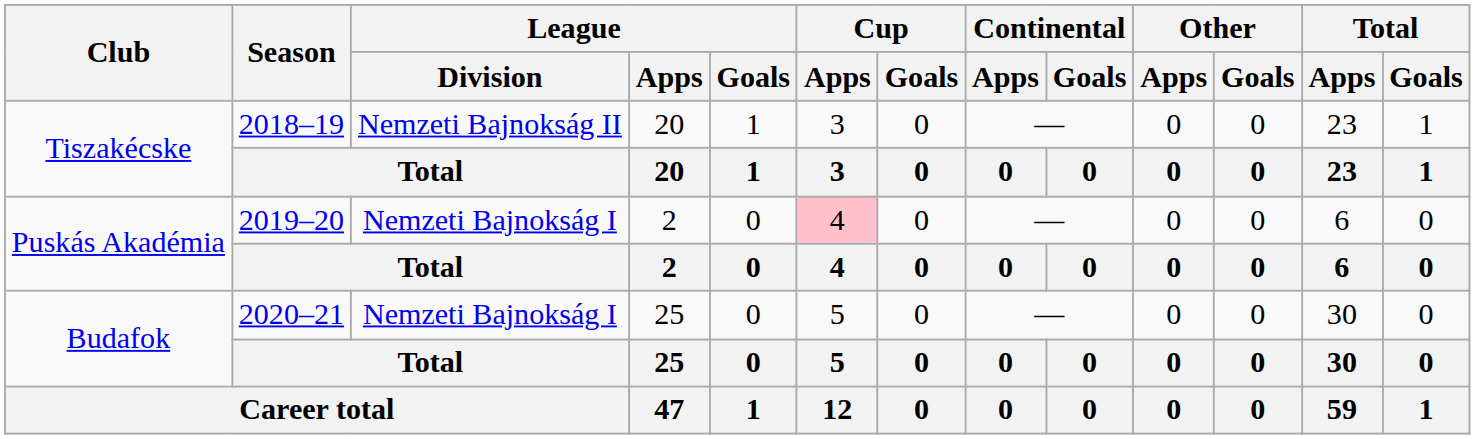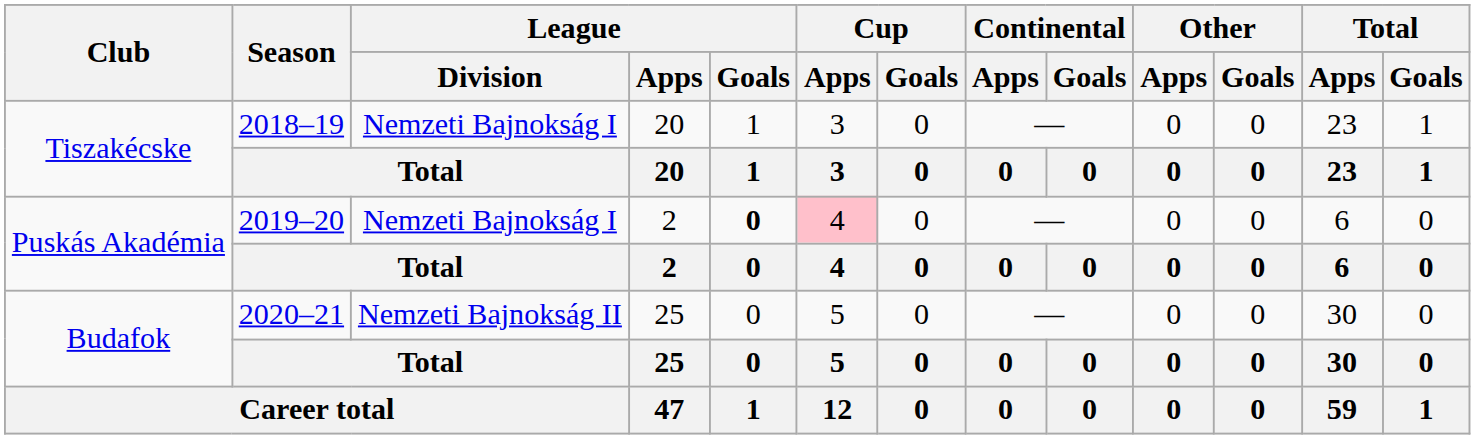 <table class="wikitable" style="text-align:center">
 <tr>
 <th rowspan="2">Club</th>
 <th rowspan="2">Season</th>
 <th colspan="3">League</th>
 <th colspan="2">Cup</th>
 <th colspan="2">Continental</th>
 <th colspan="2">Other</th>
 <th colspan="2">Total</th>
 </tr>
 <tr>
 <th>Division</th>
 <th>Apps</th>
 <th>Goals</th>
 <th>Apps</th>
 <th>Goals</th>
 <th>Apps</th>
 <th>Goals</th>
 <th>Apps</th>
 <th>Goals</th>
 <th>Apps</th>
 <th>Goals</th>
 </tr>
 <tr>
 <td rowspan="2"><a href='#'>Tiszakécske</a></td>
 <td><a href='#'>2018–19</a></td>
-<td><a href='#'>Nemzeti Bajnokság II</a></td>
+<td><a href='#'>Nemzeti Bajnokság I</a></td>
 <td>20</td>
 <td>1</td>
 <td>3</td>
 <td>0</td>
 <td colspan="2">—</td>
 <td>0</td>
 <td>0</td>
 <td>23</td>
 <td>1</td>
 </tr>
 <tr>
 <th colspan="2">Total</th>
 <th>20</th>
 <th>1</th>
 <th>3</th>
 <th>0</th>
 <th>0</th>
 <th>0</th>
 <th>0</th>
 <th>0</th>
 <th>23</th>
 <th>1</th>
 </tr>
 <tr>
 <td rowspan="2"><a href='#'>Puskás Akadémia</a></td>
 <td><a href='#'>2019–20</a></td>
 <td><a href='#'>Nemzeti Bajnokság I</a></td>
 <td>2</td>
-<td>0</td>
+<td><strong>0</strong></td>
 <td style="background: pink;">4</td>
 <td>0</td>
 <td colspan="2">—</td>
 <td>0</td>
 <td>0</td>
 <td>6</td>
 <td>0</td>
 </tr>
 <tr>
 <th colspan="2">Total</th>
 <th>2</th>
 <th>0</th>
 <th>4</th>
 <th>0</th>
 <th>0</th>
 <th>0</th>
 <th>0</th>
 <th>0</th>
 <th>6</th>
 <th>0</th>
 </tr>
 <tr>
 <td rowspan="2"><a href='#'>Budafok</a></td>
 <td><a href='#'>2020–21</a></td>
-<td><a href='#'>Nemzeti Bajnokság I</a></td>
+<td><a href='#'>Nemzeti Bajnokság II</a></td>
 <td>25</td>
 <td>0</td>
 <td>5</td>
 <td>0</td>
 <td colspan="2">—</td>
 <td>0</td>
 <td>0</td>
 <td>30</td>
 <td>0</td>
 </tr>
 <tr>
 <th colspan="2">Total</th>
 <th>25</th>
 <th>0</th>
 <th>5</th>
 <th>0</th>
 <th>0</th>
 <th>0</th>
 <th>0</th>
 <th>0</th>
 <th>30</th>
 <th>0</th>
 </tr>
 <tr>
 <th colspan="3">Career total</th>
 <th>47</th>
 <th>1</th>
 <th>12</th>
 <th>0</th>
 <th>0</th>
 <th>0</th>
 <th>0</th>
 <th>0</th>
 <th>59</th>
 <th>1</th>
 </tr>
 </table>
